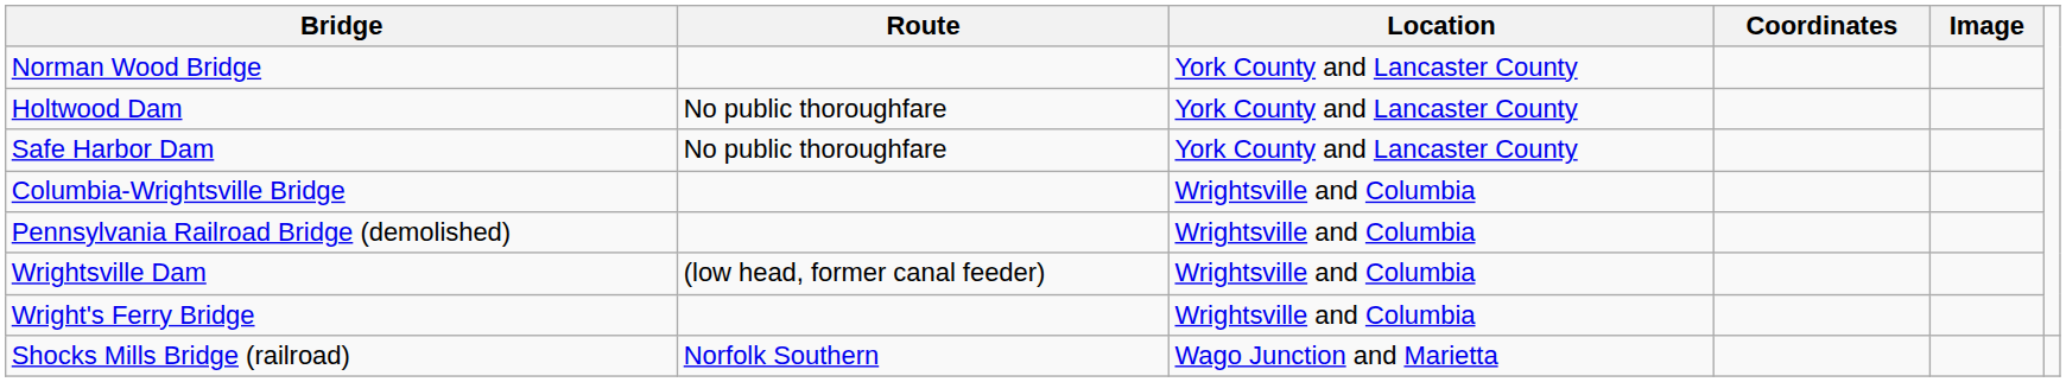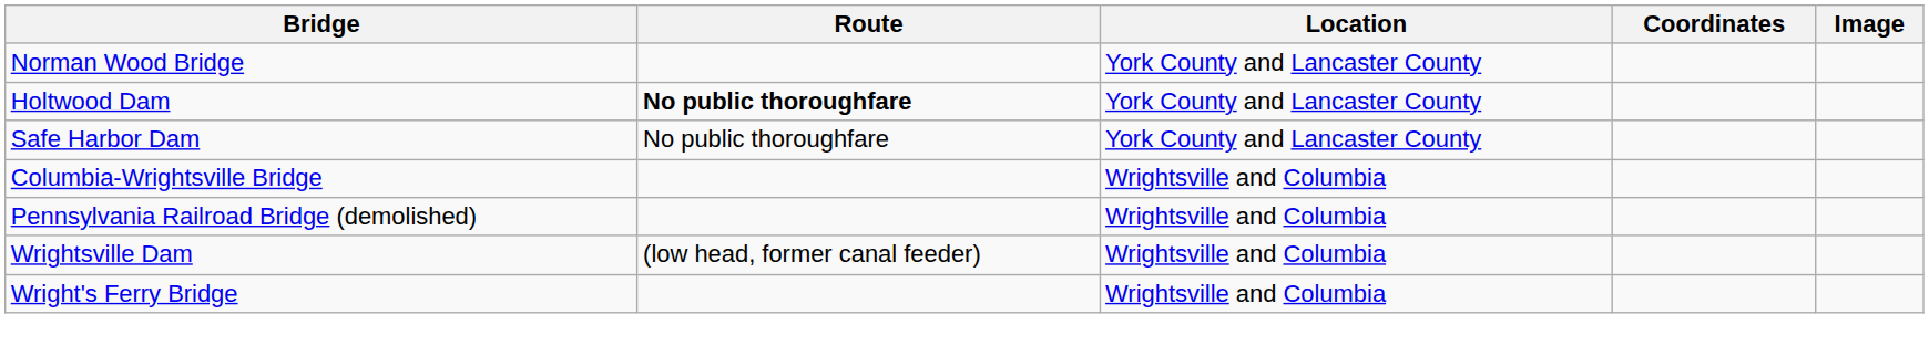 <table class="wikitable" style="width:100%">
 <tr>
 <th>Bridge</th>
 <th>Route</th>
 <th>Location</th>
 <th>Coordinates</th>
 <th>Image</th>
 </tr>
 <tr>
 <td><a href='#'>Norman Wood Bridge</a></td>
 <td></td>
 <td><a href='#'>York County</a> and <a href='#'>Lancaster County</a></td>
 <td></td>
 <td></td>
 </tr>
 <tr>
 <td><a href='#'>Holtwood Dam</a></td>
-<td>No public thoroughfare</td>
+<td><strong>No public thoroughfare</strong></td>
 <td><a href='#'>York County</a> and <a href='#'>Lancaster County</a></td>
 <td></td>
 <td></td>
 </tr>
 <tr>
 <td><a href='#'>Safe Harbor Dam</a></td>
 <td>No public thoroughfare</td>
 <td><a href='#'>York County</a> and <a href='#'>Lancaster County</a></td>
 <td></td>
 <td></td>
 </tr>
 <tr>
 <td><a href='#'>Columbia-Wrightsville Bridge</a></td>
 <td></td>
 <td><a href='#'>Wrightsville</a> and <a href='#'>Columbia</a></td>
 <td></td>
 <td></td>
 </tr>
 <tr>
 <td><a href='#'>Pennsylvania Railroad Bridge</a> (demolished)</td>
 <td></td>
 <td><a href='#'>Wrightsville</a> and <a href='#'>Columbia</a></td>
 <td></td>
 <td></td>
 </tr>
 <tr>
 <td><a href='#'>Wrightsville Dam</a></td>
 <td>(low head, former canal feeder)</td>
 <td><a href='#'>Wrightsville</a> and <a href='#'>Columbia</a></td>
 <td></td>
 <td></td>
 </tr>
 <tr>
 <td><a href='#'>Wright's Ferry Bridge</a></td>
 <td></td>
 <td><a href='#'>Wrightsville</a> and <a href='#'>Columbia</a></td>
 <td></td>
 <td></td>
 </tr>
-<tr>
-<td><a href='#'>Shocks Mills Bridge</a> (railroad)</td>
-<td><a href='#'>Norfolk Southern</a></td>
-<td><a href='#'>Wago Junction</a> and <a href='#'>Marietta</a></td>
-<td></td>
-<td></td>
-<td></td>
-</tr>
 </table>
